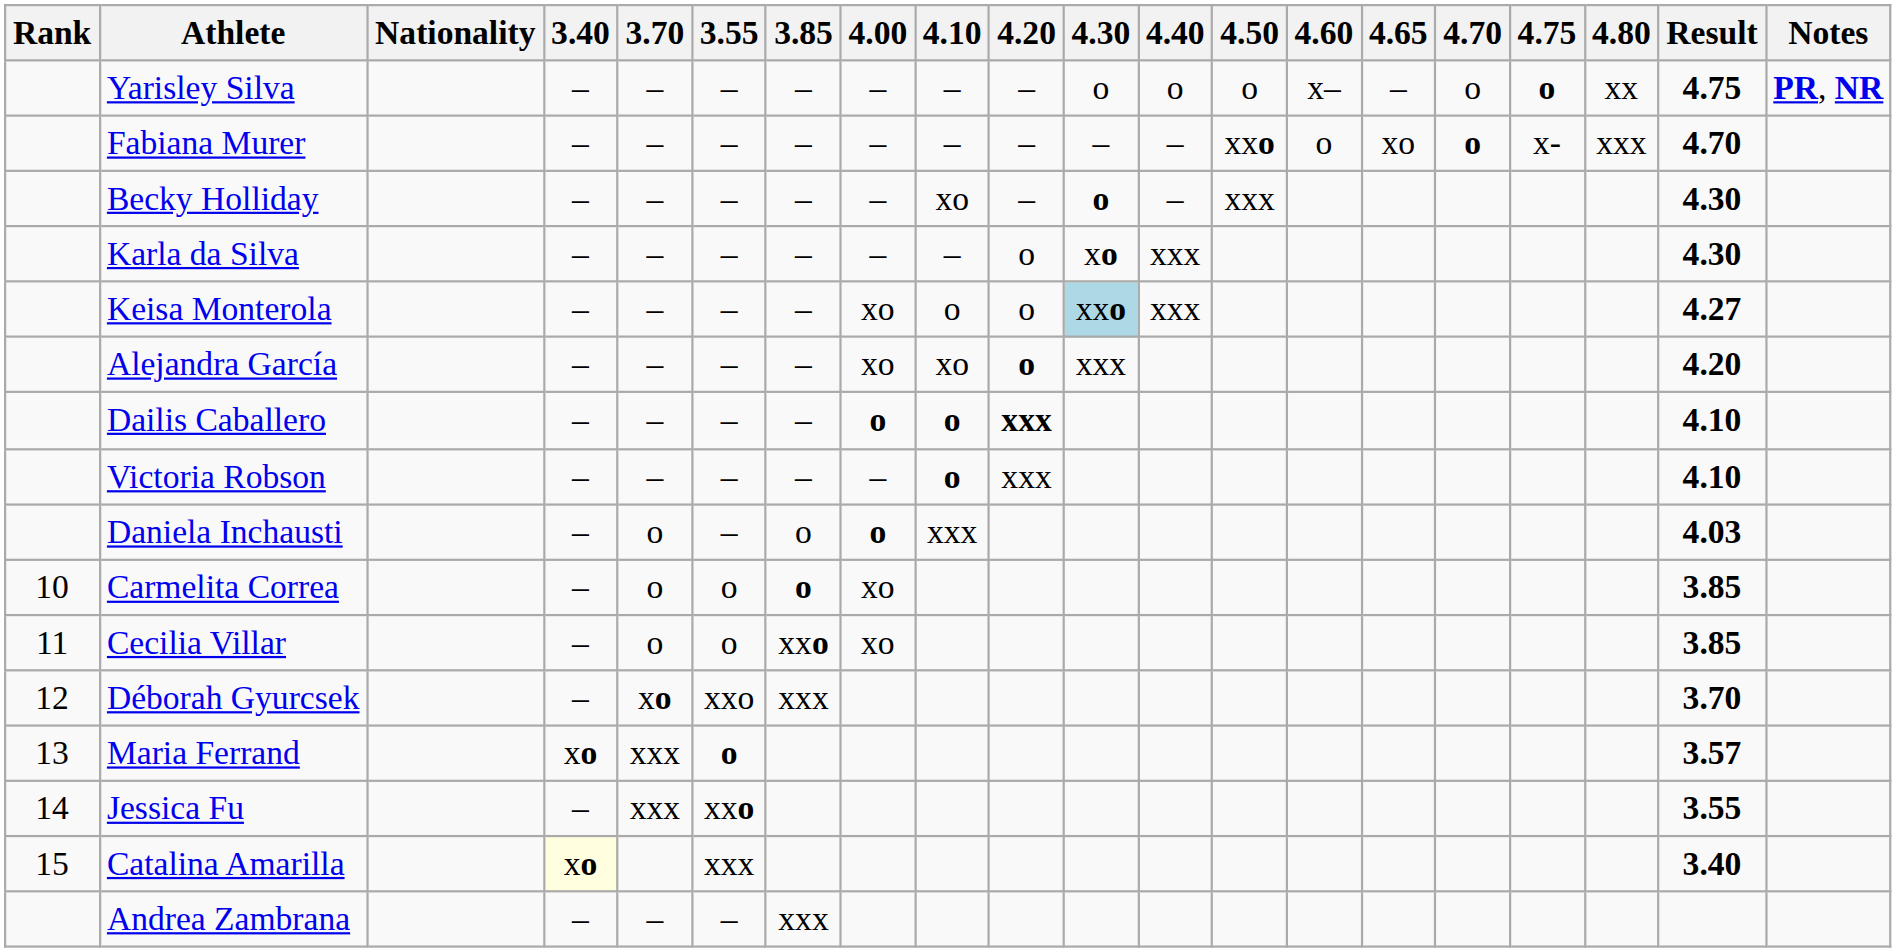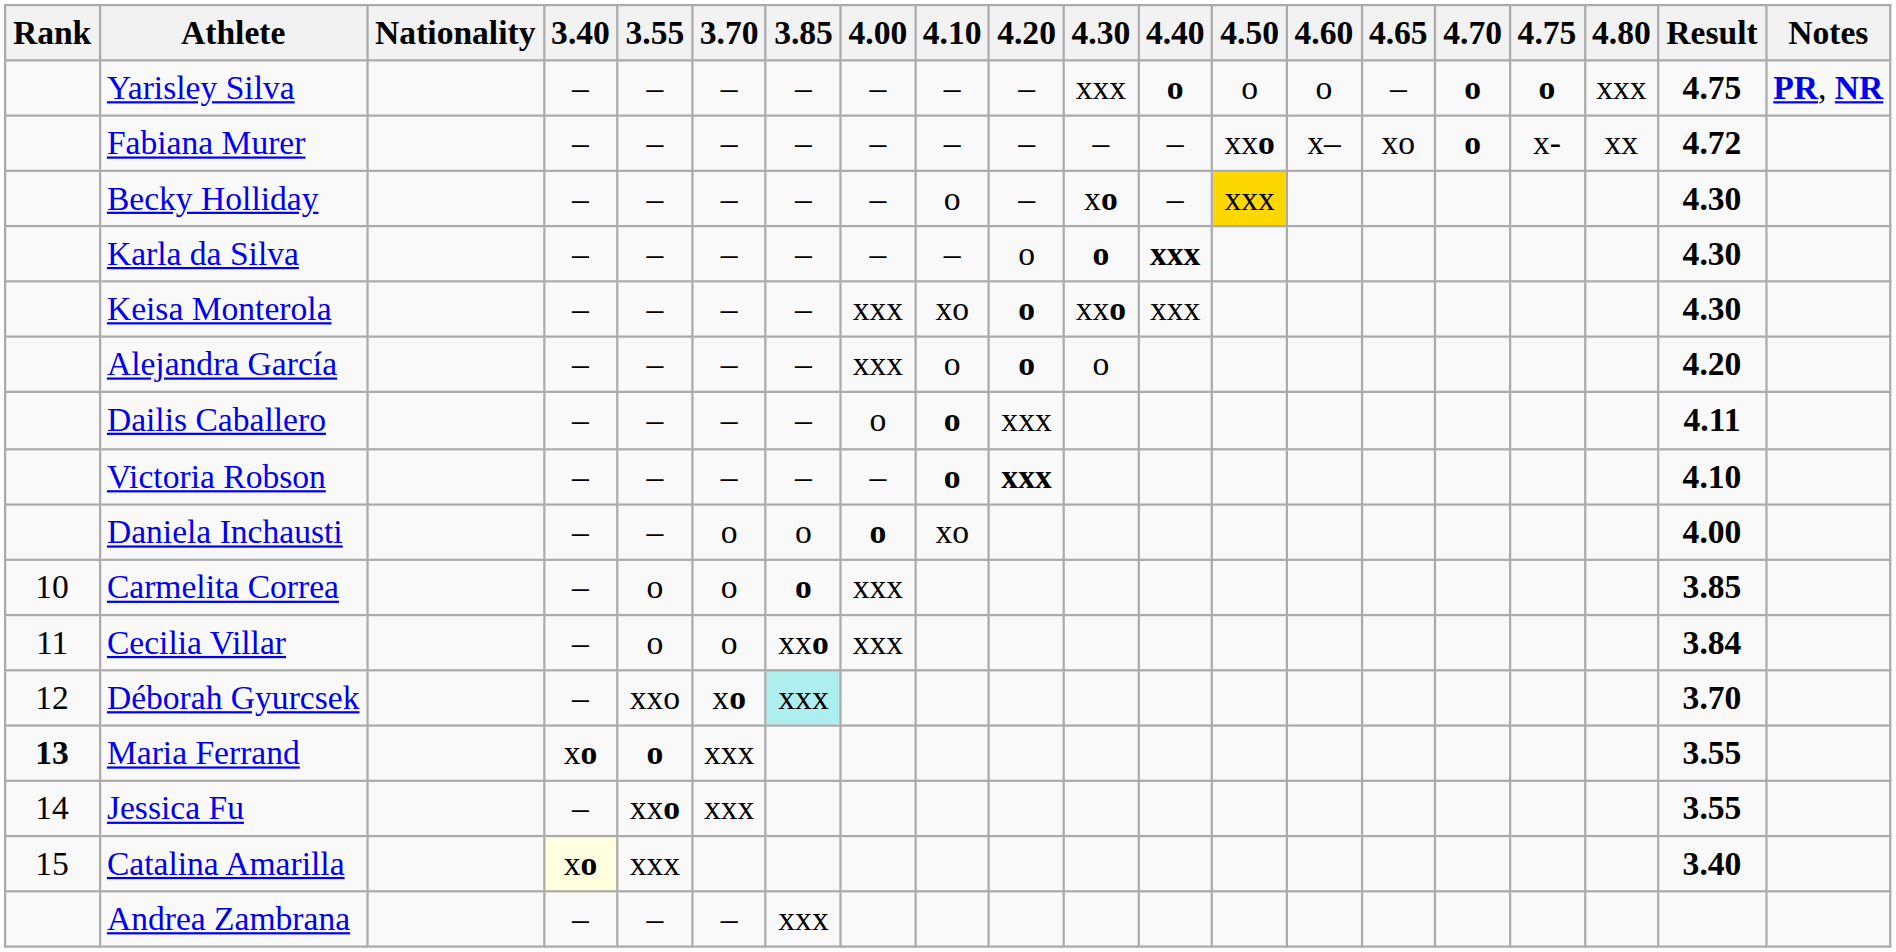 <table class="wikitable sortable" style="text-align:center; font-size:95%">
 <tr>
 <th>Rank</th>
 <th>Athlete</th>
 <th>Nationality</th>
 <th>3.40</th>
+<th>3.55</th>
 <th>3.70</th>
-<th>3.55</th>
 <th>3.85</th>
 <th>4.00</th>
 <th>4.10</th>
 <th>4.20</th>
 <th>4.30</th>
 <th>4.40</th>
 <th>4.50</th>
 <th>4.60</th>
 <th>4.65</th>
 <th>4.70</th>
 <th>4.75</th>
 <th>4.80</th>
 <th>Result</th>
 <th>Notes</th>
 </tr>
 <tr>
 <td></td>
 <td align="left"><a href='#'>Yarisley Silva</a></td>
 <td align=left></td>
 <td>–</td>
 <td>–</td>
 <td>–</td>
 <td>–</td>
 <td>–</td>
 <td>–</td>
 <td>–</td>
+<td>xxx</td>
+<td><strong>o</strong></td>
 <td>o</td>
 <td>o</td>
-<td>o</td>
-<td>x–</td>
 <td>–</td>
-<td>o</td>
 <td><strong>o</strong></td>
-<td>xx</td>
+<td><strong>o</strong></td>
+<td>xxx</td>
 <td><strong>4.75</strong></td>
 <td><strong><a href='#'>PR</a></strong>, <strong><a href='#'>NR</a></strong></td>
 </tr>
 <tr>
 <td></td>
 <td align="left"><a href='#'>Fabiana Murer</a></td>
 <td align=left></td>
 <td>–</td>
 <td>–</td>
 <td>–</td>
 <td>–</td>
 <td>–</td>
 <td>–</td>
 <td>–</td>
 <td>–</td>
 <td>–</td>
 <td>xx<strong>o </strong></td>
-<td>o</td>
+<td>x–</td>
 <td>xo</td>
 <td><strong>o</strong></td>
 <td>x-</td>
-<td>xxx</td>
-<td><strong>4.70</strong></td>
+<td>xx</td>
+<td><strong>4.72</strong></td>
 <td></td>
 </tr>
 <tr>
 <td></td>
 <td align="left"><a href='#'>Becky Holliday</a></td>
 <td align=left></td>
 <td>–</td>
 <td>–</td>
 <td>–</td>
 <td>–</td>
 <td>–</td>
-<td>xo</td>
+<td>o</td>
 <td>–</td>
-<td><strong>o </strong></td>
+<td>x<strong>o </strong></td>
 <td>–</td>
-<td>xxx</td>
+<td style="background: gold;">xxx</td>
 <td></td>
 <td></td>
 <td></td>
 <td></td>
 <td></td>
 <td><strong>4.30</strong></td>
 <td></td>
 </tr>
 <tr>
 <td></td>
 <td align="left"><a href='#'>Karla da Silva</a></td>
 <td align=left></td>
 <td>–</td>
 <td>–</td>
 <td>–</td>
 <td>–</td>
 <td>–</td>
 <td>–</td>
 <td>o</td>
-<td>x<strong>o </strong></td>
-<td>xxx</td>
+<td><strong>o </strong></td>
+<td><strong>xxx</strong></td>
 <td></td>
 <td></td>
 <td></td>
 <td></td>
 <td></td>
 <td></td>
 <td><strong>4.30</strong></td>
 <td></td>
 </tr>
 <tr>
 <td></td>
 <td align="left"><a href='#'>Keisa Monterola</a></td>
 <td align=left></td>
 <td>–</td>
 <td>–</td>
 <td>–</td>
 <td>–</td>
+<td>xxx</td>
 <td>xo</td>
-<td>o</td>
-<td>o</td>
-<td style="background: lightblue;">xx<strong>o</strong></td>
+<td><strong>o</strong></td>
+<td>xx<strong>o</strong></td>
 <td>xxx</td>
 <td></td>
 <td></td>
 <td></td>
 <td></td>
 <td></td>
 <td></td>
-<td><strong>4.27</strong></td>
+<td><strong>4.30</strong></td>
 <td></td>
 </tr>
 <tr>
 <td></td>
 <td align="left"><a href='#'>Alejandra García</a></td>
 <td align=left></td>
 <td>–</td>
 <td>–</td>
 <td>–</td>
 <td>–</td>
-<td>xo</td>
-<td>xo</td>
+<td>xxx</td>
+<td>o</td>
 <td><strong>o </strong></td>
-<td>xxx</td>
+<td>o</td>
 <td></td>
 <td></td>
 <td></td>
 <td></td>
 <td></td>
 <td></td>
 <td></td>
 <td><strong>4.20</strong></td>
 <td></td>
 </tr>
 <tr>
 <td></td>
 <td align="left"><a href='#'>Dailis Caballero</a></td>
 <td align=left></td>
 <td>–</td>
 <td>–</td>
 <td>–</td>
 <td>–</td>
-<td><strong>o</strong></td>
+<td>o</td>
 <td><strong>o </strong></td>
-<td><strong>xxx</strong></td>
+<td>xxx</td>
 <td></td>
 <td></td>
 <td></td>
 <td></td>
 <td></td>
 <td></td>
 <td></td>
 <td></td>
-<td><strong>4.10</strong></td>
+<td><strong>4.11</strong></td>
 <td></td>
 </tr>
 <tr>
 <td></td>
 <td align="left"><a href='#'>Victoria Robson</a></td>
 <td align=left></td>
 <td>–</td>
 <td>–</td>
 <td>–</td>
 <td>–</td>
 <td>–</td>
 <td><strong>o </strong></td>
-<td>xxx</td>
+<td><strong>xxx</strong></td>
 <td></td>
 <td></td>
 <td></td>
 <td></td>
 <td></td>
 <td></td>
 <td></td>
 <td></td>
 <td><strong>4.10</strong></td>
 <td></td>
 </tr>
 <tr>
 <td></td>
 <td align="left"><a href='#'>Daniela Inchausti</a></td>
 <td align=left></td>
 <td>–</td>
-<td>o</td>
 <td>–</td>
 <td>o</td>
+<td>o</td>
 <td><strong>o </strong></td>
-<td>xxx</td>
+<td>xo</td>
 <td></td>
 <td></td>
 <td></td>
 <td></td>
 <td></td>
 <td></td>
 <td></td>
 <td></td>
 <td></td>
-<td><strong>4.03</strong></td>
+<td><strong>4.00</strong></td>
 <td></td>
 </tr>
 <tr>
 <td>10</td>
 <td align="left"><a href='#'>Carmelita Correa</a></td>
 <td align=left></td>
 <td>–</td>
 <td>o</td>
 <td>o</td>
 <td><strong>o </strong></td>
-<td>xo</td>
+<td>xxx</td>
 <td></td>
 <td></td>
 <td></td>
 <td></td>
 <td></td>
 <td></td>
 <td></td>
 <td></td>
 <td></td>
 <td></td>
 <td><strong>3.85</strong></td>
 <td></td>
 </tr>
 <tr>
 <td>11</td>
 <td align="left"><a href='#'>Cecilia Villar</a></td>
 <td align=left></td>
 <td>–</td>
 <td>o</td>
 <td>o</td>
 <td>xx<strong>o</strong></td>
-<td>xo</td>
+<td>xxx</td>
 <td></td>
 <td></td>
 <td></td>
 <td></td>
 <td></td>
 <td></td>
 <td></td>
 <td></td>
 <td></td>
 <td></td>
-<td><strong>3.85</strong></td>
+<td><strong>3.84</strong></td>
 <td></td>
 </tr>
 <tr>
 <td>12</td>
 <td align="left"><a href='#'>Déborah Gyurcsek</a></td>
 <td align=left></td>
 <td>–</td>
+<td>xxo</td>
 <td>x<strong>o </strong></td>
-<td>xxo</td>
-<td>xxx</td>
+<td style="background: paleturquoise;">xxx</td>
 <td></td>
 <td></td>
 <td></td>
 <td></td>
 <td></td>
 <td></td>
 <td></td>
 <td></td>
 <td></td>
 <td></td>
 <td></td>
 <td><strong>3.70</strong></td>
 <td></td>
 </tr>
 <tr>
-<td>13</td>
+<td><strong>13</strong></td>
 <td align="left"><a href='#'>Maria Ferrand</a></td>
 <td align=left></td>
 <td>x<strong>o</strong></td>
+<td><strong>o </strong></td>
 <td>xxx</td>
-<td><strong>o </strong></td>
 <td></td>
 <td></td>
 <td></td>
 <td></td>
 <td></td>
 <td></td>
 <td></td>
 <td></td>
 <td></td>
 <td></td>
 <td></td>
 <td></td>
-<td><strong>3.57</strong></td>
+<td><strong>3.55</strong></td>
 <td></td>
 </tr>
 <tr>
 <td>14</td>
 <td align="left"><a href='#'>Jessica Fu</a></td>
 <td align=left></td>
 <td>–</td>
+<td>xx<strong>o</strong></td>
 <td>xxx</td>
-<td>xx<strong>o</strong></td>
 <td></td>
 <td></td>
 <td></td>
 <td></td>
 <td></td>
 <td></td>
 <td></td>
 <td></td>
 <td></td>
 <td></td>
 <td></td>
 <td></td>
 <td><strong>3.55</strong></td>
 <td></td>
 </tr>
 <tr>
 <td>15</td>
 <td align="left"><a href='#'>Catalina Amarilla</a></td>
 <td align=left></td>
 <td style="background: lightyellow;">x<strong>o</strong></td>
+<td>xxx</td>
 <td></td>
-<td>xxx</td>
 <td></td>
 <td></td>
 <td></td>
 <td></td>
 <td></td>
 <td></td>
 <td></td>
 <td></td>
 <td></td>
 <td></td>
 <td></td>
 <td></td>
 <td><strong>3.40</strong></td>
 <td></td>
 </tr>
 <tr>
 <td></td>
 <td align="left"><a href='#'>Andrea Zambrana</a></td>
 <td align=left></td>
 <td>–</td>
 <td>–</td>
 <td>–</td>
 <td>xxx</td>
 <td></td>
 <td></td>
 <td></td>
 <td></td>
 <td></td>
 <td></td>
 <td></td>
 <td></td>
 <td></td>
 <td></td>
 <td></td>
 <td><strong></strong></td>
 <td></td>
 </tr>
 </table>
